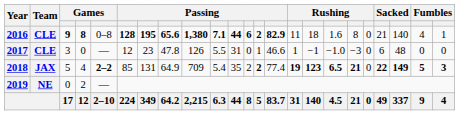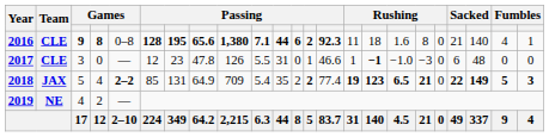 <table class="wikitable" style="text-align: center;">
 <tr>
 <th rowspan="2">Year</th>
 <th rowspan="2">Team</th>
 <th colspan="3">Games</th>
 <th colspan="9">Passing</th>
 <th colspan="5">Rushing</th>
 <th colspan="2">Sacked</th>
 <th colspan="2">Fumbles</th>
 </tr>
 <tr>
 <th></th>
 <th></th>
 <th></th>
 <th></th>
 <th></th>
 <th></th>
 <th></th>
 <th></th>
 <th></th>
 <th></th>
 <th></th>
 <th></th>
 <th></th>
 <th></th>
 <th></th>
 <th></th>
 <th></th>
 <th></th>
 <th></th>
 <th></th>
 <th></th>
 </tr>
 <tr>
 <th><a href='#'>2016</a></th>
 <th><a href='#'>CLE</a></th>
 <td><strong>9</strong></td>
 <td><strong>8</strong></td>
 <td>0–8</td>
 <td><strong>128</strong></td>
 <td><strong>195</strong></td>
 <td><strong>65.6</strong></td>
 <td><strong>1,380</strong></td>
 <td><strong>7.1</strong></td>
 <td><strong>44</strong></td>
 <td><strong>6</strong></td>
 <td><strong>2</strong></td>
-<td><strong>82.9</strong></td>
+<td><strong>92.3</strong></td>
 <td>11</td>
 <td>18</td>
 <td>1.6</td>
 <td>8</td>
 <td>0</td>
 <td>21</td>
 <td>140</td>
 <td>4</td>
 <td>1</td>
 </tr>
 <tr>
 <th><a href='#'>2017</a></th>
 <th><a href='#'>CLE</a></th>
 <td>3</td>
 <td>0</td>
 <td>—</td>
 <td>12</td>
 <td>23</td>
 <td>47.8</td>
 <td>126</td>
 <td>5.5</td>
 <td>31</td>
 <td>0</td>
 <td>1</td>
 <td>46.6</td>
 <td>1</td>
-<td>−1</td>
+<td><strong>−1</strong></td>
 <td>−1.0</td>
 <td>−3</td>
 <td>0</td>
 <td>6</td>
 <td>48</td>
 <td>0</td>
 <td>0</td>
 </tr>
 <tr>
 <th><a href='#'>2018</a></th>
 <th><a href='#'>JAX</a></th>
 <td>5</td>
 <td>4</td>
 <td><strong>2–2</strong></td>
 <td>85</td>
 <td>131</td>
 <td>64.9</td>
 <td>709</td>
 <td>5.4</td>
 <td>35</td>
 <td>2</td>
 <td><strong>2</strong></td>
 <td>77.4</td>
 <td><strong>19</strong></td>
 <td><strong>123</strong></td>
 <td><strong>6.5</strong></td>
 <td><strong>21</strong></td>
 <td>0</td>
 <td><strong>22</strong></td>
 <td><strong>149</strong></td>
 <td><strong>5</strong></td>
 <td><strong>3</strong></td>
 </tr>
 <tr>
 <th><a href='#'>2019</a></th>
 <th><a href='#'>NE</a></th>
-<td>0</td>
+<td>4</td>
 <td>2</td>
 <td>—</td>
 <td colspan="18"></td>
 </tr>
 <tr>
 <th colspan="2"></th>
 <th>17</th>
 <th>12</th>
 <th>2–10</th>
 <th>224</th>
 <th>349</th>
 <th>64.2</th>
 <th>2,215</th>
 <th>6.3</th>
 <th>44</th>
 <th>8</th>
 <th>5</th>
 <th>83.7</th>
 <th>31</th>
 <th>140</th>
 <th>4.5</th>
 <th>21</th>
 <th>0</th>
 <th>49</th>
 <th>337</th>
 <th>9</th>
 <th>4</th>
 </tr>
 </table>
